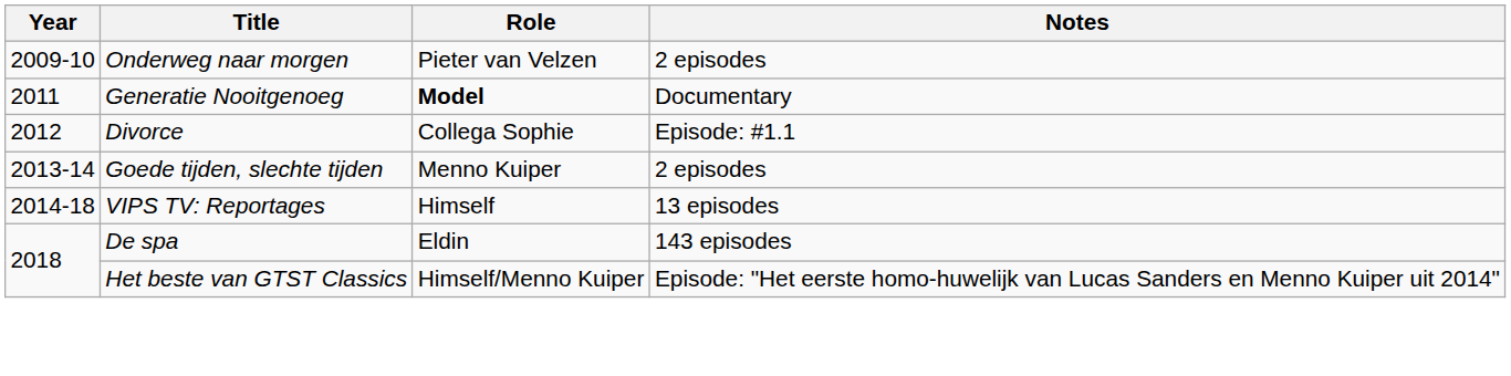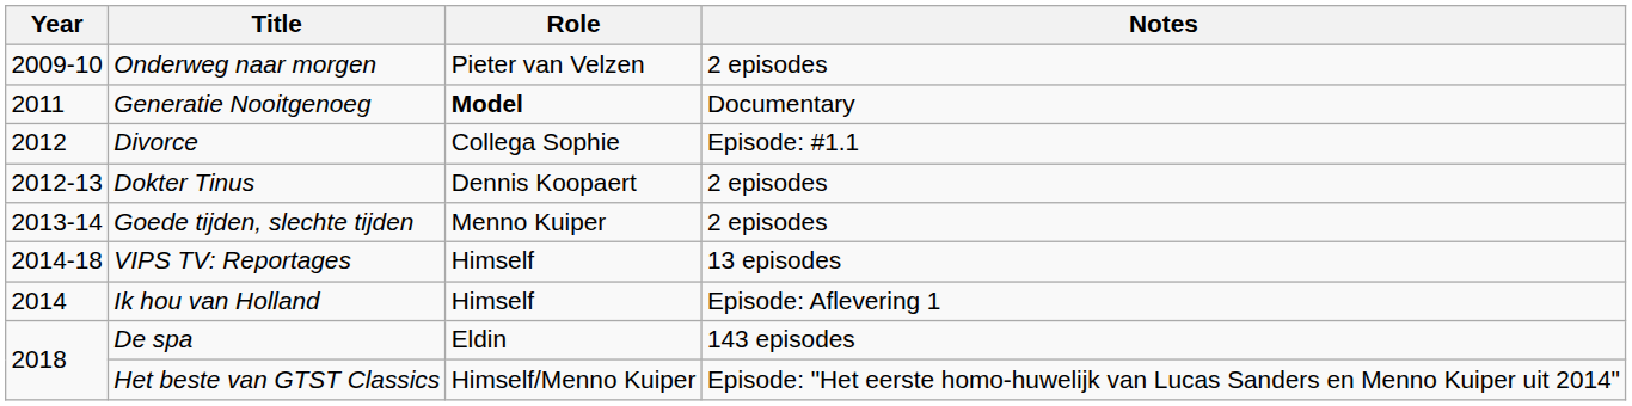 <table class="wikitable">
 <tr>
 <th>Year</th>
 <th>Title</th>
 <th>Role</th>
 <th>Notes</th>
 </tr>
 <tr>
 <td>2009-10</td>
 <td><em>Onderweg naar morgen</em></td>
 <td>Pieter van Velzen</td>
 <td>2 episodes</td>
 </tr>
 <tr>
 <td>2011</td>
 <td><em>Generatie Nooitgenoeg</em></td>
 <td><strong>Model</strong></td>
 <td>Documentary</td>
 </tr>
 <tr>
 <td>2012</td>
 <td><em>Divorce</em></td>
 <td>Collega Sophie</td>
 <td>Episode: #1.1</td>
 </tr>
 <tr>
+<td>2012-13</td>
+<td><em>Dokter Tinus</em></td>
+<td>Dennis Koopaert</td>
+<td>2 episodes</td>
+</tr>
+<tr>
 <td>2013-14</td>
 <td><em>Goede tijden, slechte tijden</em></td>
 <td>Menno Kuiper</td>
 <td>2 episodes</td>
 </tr>
 <tr>
 <td>2014-18</td>
 <td><em>VIPS TV: Reportages</em></td>
 <td>Himself</td>
 <td>13 episodes</td>
+</tr>
+<tr>
+<td>2014</td>
+<td><em>Ik hou van Holland</em></td>
+<td>Himself</td>
+<td>Episode: Aflevering 1</td>
 </tr>
 <tr>
 <td rowspan="2">2018</td>
 <td><em>De spa</em></td>
 <td>Eldin</td>
 <td>143 episodes</td>
 </tr>
 <tr>
 <td><em>Het beste van GTST Classics</em></td>
 <td>Himself/Menno Kuiper</td>
 <td>Episode: "Het eerste homo-huwelijk van Lucas Sanders en Menno Kuiper uit 2014"</td>
 </tr>
 </table>
